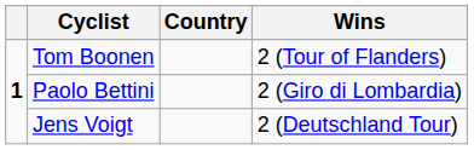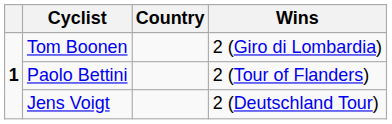 <table class="wikitable">
 <tr style="background:#ccccff;">
 <th></th>
 <th>Cyclist</th>
 <th>Country</th>
 <th>Wins</th>
 </tr>
 <tr>
 <td rowspan=3><strong>1</strong></td>
 <td><a href='#'>Tom Boonen</a></td>
 <td></td>
-<td>2 (<a href='#'>Tour of Flanders</a>)</td>
+<td>2 (<a href='#'>Giro di Lombardia</a>)</td>
 </tr>
 <tr>
 <td><a href='#'>Paolo Bettini</a></td>
 <td></td>
-<td>2 (<a href='#'>Giro di Lombardia</a>)</td>
+<td>2 (<a href='#'>Tour of Flanders</a>)</td>
 </tr>
 <tr>
 <td><a href='#'>Jens Voigt</a></td>
 <td></td>
 <td>2 (<a href='#'>Deutschland Tour</a>)</td>
 </tr>
 </table>
